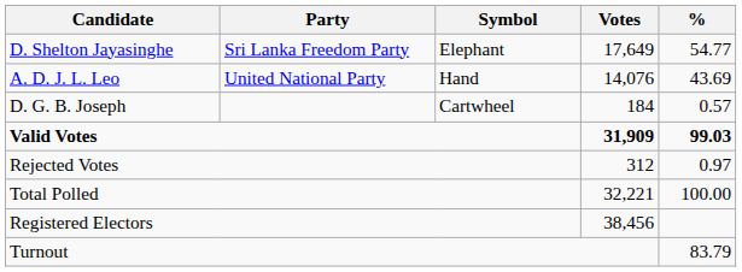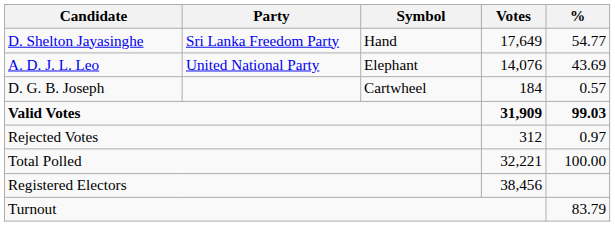 <table class="wikitable" border="1" style="text-align:right;">
 <tr>
 <th align=left width="180">Candidate</th>
 <th align=left width="180">Party</th>
 <th align=left width="120">Symbol</th>
 <th align=left width="60">Votes</th>
 <th align=left width="60">%</th>
 </tr>
 <tr>
 <td align=left><a href='#'>D. Shelton Jayasinghe</a></td>
 <td align=left><a href='#'>Sri Lanka Freedom Party</a></td>
-<td align=left>Elephant</td>
+<td align=left>Hand</td>
 <td>17,649</td>
 <td>54.77</td>
 </tr>
 <tr>
 <td align=left><a href='#'>A. D. J. L. Leo</a></td>
 <td align=left><a href='#'>United National Party</a></td>
-<td align=left>Hand</td>
+<td align=left>Elephant</td>
 <td>14,076</td>
 <td>43.69</td>
 </tr>
 <tr>
 <td align=left>D. G. B. Joseph</td>
 <td align=left></td>
 <td align=left>Cartwheel</td>
 <td>184</td>
 <td>0.57</td>
 </tr>
 <tr>
 <td align=left colspan=3><strong>Valid Votes</strong></td>
 <td><strong>31,909</strong></td>
 <td><strong>99.03</strong></td>
 </tr>
 <tr>
 <td align=left colspan=3>Rejected Votes</td>
 <td>312</td>
 <td>0.97</td>
 </tr>
 <tr>
 <td align=left colspan=3>Total Polled</td>
 <td>32,221</td>
 <td>100.00</td>
 </tr>
 <tr>
 <td align=left colspan=3>Registered Electors</td>
 <td>38,456</td>
 <td></td>
 </tr>
 <tr>
 <td align=left colspan=4>Turnout</td>
 <td>83.79</td>
 </tr>
 </table>
